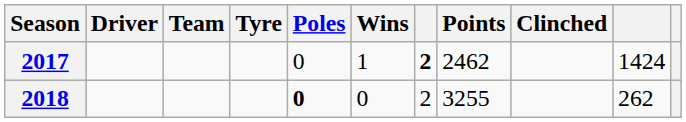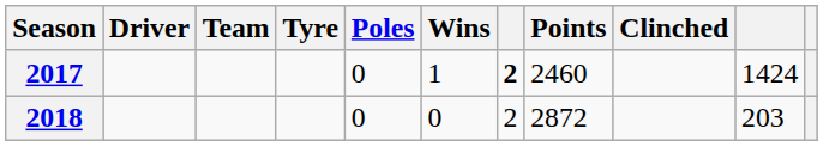 <table class="wikitable">
 <tr>
 <th>Season</th>
 <th>Driver</th>
 <th>Team</th>
 <th>Tyre</th>
 <th><a href='#'>Poles</a></th>
 <th>Wins</th>
 <th></th>
 <th>Points</th>
 <th>Clinched</th>
 <th></th>
 <th></th>
 </tr>
 <tr>
 <th><a href='#'>2017</a></th>
 <td></td>
 <td></td>
 <td></td>
 <td>0</td>
 <td>1</td>
 <td><strong>2</strong></td>
-<td>2462</td>
+<td>2460</td>
 <td></td>
 <td>1424</td>
 <th></th>
 </tr>
 <tr>
 <th><a href='#'>2018</a></th>
 <td></td>
 <td></td>
 <td></td>
-<td><strong>0</strong></td>
+<td>0</td>
 <td>0</td>
 <td>2</td>
-<td>3255</td>
+<td>2872</td>
 <td></td>
-<td>262</td>
+<td>203</td>
 <th></th>
 </tr>
 </table>
